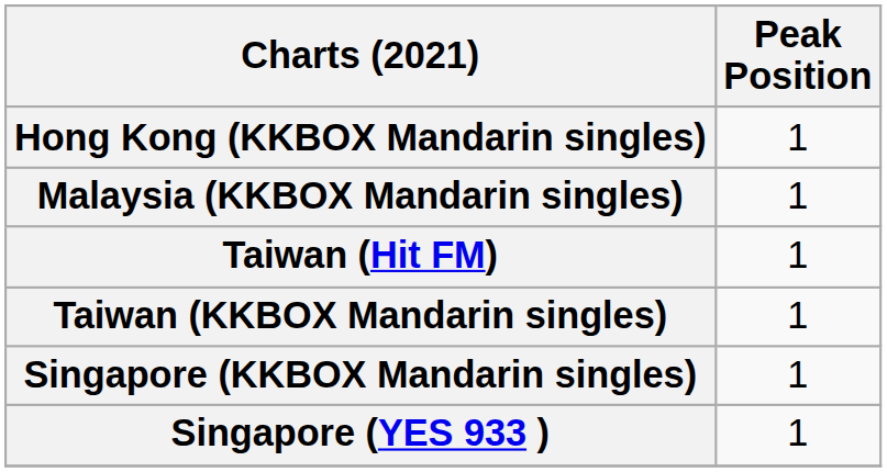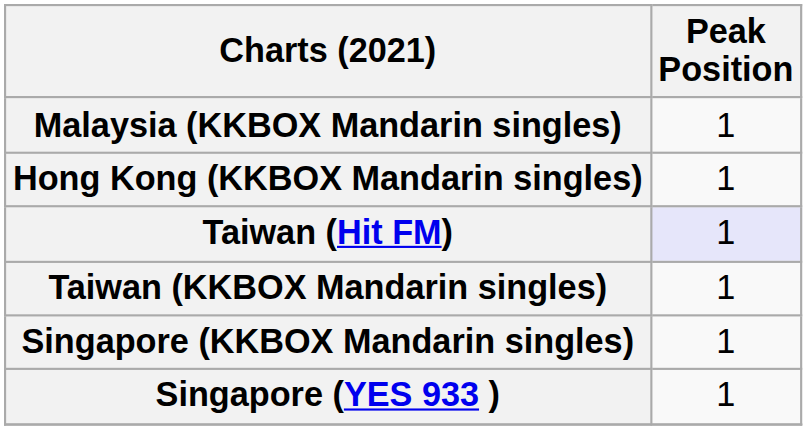 <table class="wikitable sortable plainrowheaders" style="text-align:center">
 <tr>
 <th scope="col">Charts (2021)</th>
 <th scope="col">Peak<br>Position</th>
 </tr>
 <tr>
+<th scope="row">Malaysia (KKBOX Mandarin singles)</th>
+<td>1</td>
+</tr>
+<tr>
 <th scope="row">Hong Kong (KKBOX Mandarin singles)</th>
 <td>1</td>
 </tr>
 <tr>
-<th scope="row">Malaysia (KKBOX Mandarin singles)</th>
-<td>1</td>
-</tr>
-<tr>
 <th scope="row">Taiwan (<a href='#'>Hit FM</a>)</th>
-<td>1</td>
+<td style="background: lavender;">1</td>
 </tr>
 <tr>
 <th scope="row">Taiwan (KKBOX Mandarin singles)</th>
 <td>1</td>
 </tr>
 <tr>
 <th scope="row">Singapore (KKBOX Mandarin singles)</th>
 <td>1</td>
 </tr>
 <tr>
 <th scope="row">Singapore (<a href='#'>YES 933</a> )</th>
 <td>1</td>
 </tr>
 <tr>
 </tr>
 </table>
